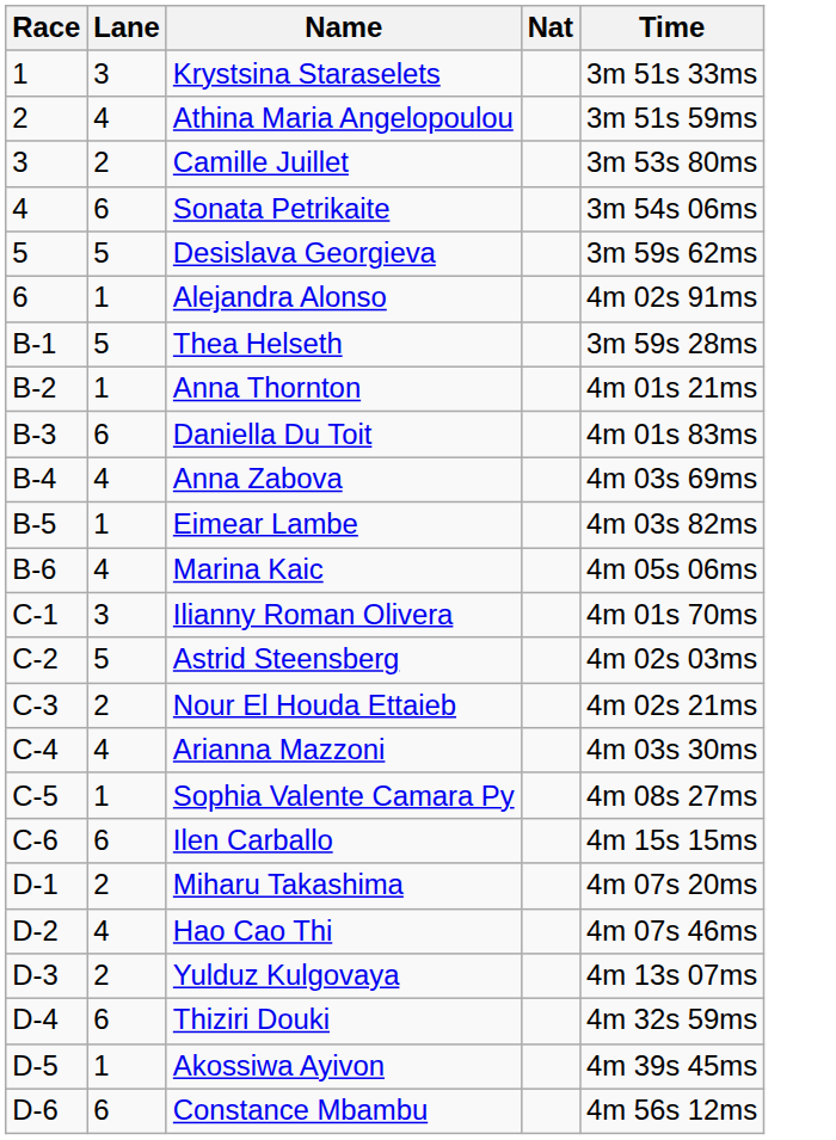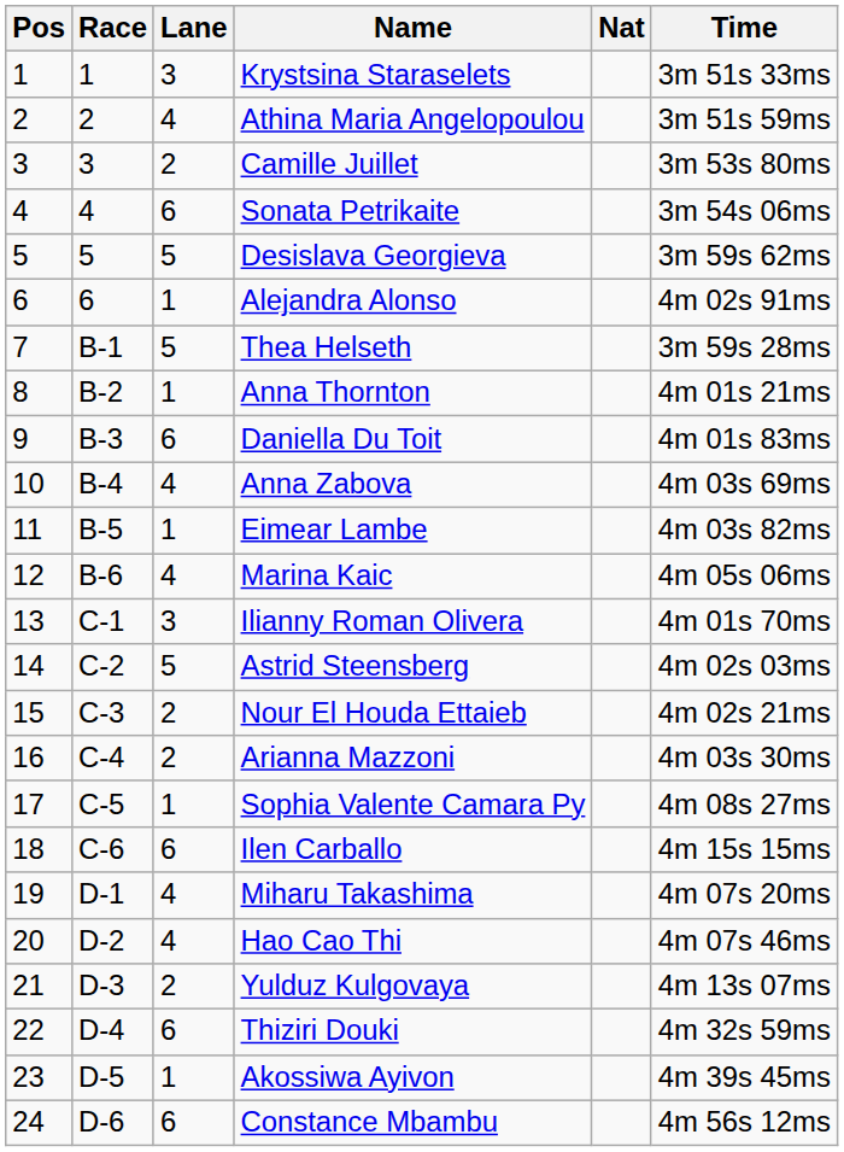 <table class="wikitable sortable">
 <tr>
+<th>Pos</th>
 <th>Race</th>
 <th>Lane</th>
 <th>Name</th>
 <th>Nat</th>
 <th>Time</th>
 </tr>
 <tr>
 <td>1</td>
+<td>1</td>
 <td>3</td>
 <td><a href='#'>Krystsina Staraselets</a></td>
 <td></td>
 <td>3m 51s 33ms</td>
 </tr>
 <tr>
+<td>2</td>
 <td>2</td>
 <td>4</td>
 <td><a href='#'>Athina Maria Angelopoulou</a></td>
 <td></td>
 <td>3m 51s 59ms</td>
 </tr>
 <tr>
 <td>3</td>
+<td>3</td>
 <td>2</td>
 <td><a href='#'>Camille Juillet</a></td>
 <td></td>
 <td>3m 53s 80ms</td>
 </tr>
 <tr>
+<td>4</td>
 <td>4</td>
 <td>6</td>
 <td><a href='#'>Sonata Petrikaite</a></td>
 <td></td>
 <td>3m 54s 06ms</td>
 </tr>
 <tr>
 <td>5</td>
 <td>5</td>
+<td>5</td>
 <td><a href='#'>Desislava Georgieva</a></td>
 <td></td>
 <td>3m 59s 62ms</td>
 </tr>
 <tr>
+<td>6</td>
 <td>6</td>
 <td>1</td>
 <td><a href='#'>Alejandra Alonso</a></td>
 <td></td>
 <td>4m 02s 91ms</td>
 </tr>
 <tr>
+<td>7</td>
 <td>B-1</td>
 <td>5</td>
 <td><a href='#'>Thea Helseth</a></td>
 <td></td>
 <td>3m 59s 28ms</td>
 </tr>
 <tr>
+<td>8</td>
 <td>B-2</td>
 <td>1</td>
 <td><a href='#'>Anna Thornton</a></td>
 <td></td>
 <td>4m 01s 21ms</td>
 </tr>
 <tr>
+<td>9</td>
 <td>B-3</td>
 <td>6</td>
 <td><a href='#'>Daniella Du Toit</a></td>
 <td></td>
 <td>4m 01s 83ms</td>
 </tr>
 <tr>
+<td>10</td>
 <td>B-4</td>
 <td>4</td>
 <td><a href='#'>Anna Zabova</a></td>
 <td></td>
 <td>4m 03s 69ms</td>
 </tr>
 <tr>
+<td>11</td>
 <td>B-5</td>
 <td>1</td>
 <td><a href='#'>Eimear Lambe</a></td>
 <td></td>
 <td>4m 03s 82ms</td>
 </tr>
 <tr>
+<td>12</td>
 <td>B-6</td>
 <td>4</td>
 <td><a href='#'>Marina Kaic</a></td>
 <td></td>
 <td>4m 05s 06ms</td>
 </tr>
 <tr>
+<td>13</td>
 <td>C-1</td>
 <td>3</td>
 <td><a href='#'>Ilianny Roman Olivera</a></td>
 <td></td>
 <td>4m 01s 70ms</td>
 </tr>
 <tr>
+<td>14</td>
 <td>C-2</td>
 <td>5</td>
 <td><a href='#'>Astrid Steensberg</a></td>
 <td></td>
 <td>4m 02s 03ms</td>
 </tr>
 <tr>
+<td>15</td>
 <td>C-3</td>
 <td>2</td>
 <td><a href='#'>Nour El Houda Ettaieb</a></td>
 <td></td>
 <td>4m 02s 21ms</td>
 </tr>
 <tr>
+<td>16</td>
 <td>C-4</td>
-<td>4</td>
+<td>2</td>
 <td><a href='#'>Arianna Mazzoni</a></td>
 <td></td>
 <td>4m 03s 30ms</td>
 </tr>
 <tr>
+<td>17</td>
 <td>C-5</td>
 <td>1</td>
 <td><a href='#'>Sophia Valente Camara Py</a></td>
 <td></td>
 <td>4m 08s 27ms</td>
 </tr>
 <tr>
+<td>18</td>
 <td>C-6</td>
 <td>6</td>
 <td><a href='#'>Ilen Carballo</a></td>
 <td></td>
 <td>4m 15s 15ms</td>
 </tr>
 <tr>
+<td>19</td>
 <td>D-1</td>
-<td>2</td>
+<td>4</td>
 <td><a href='#'>Miharu Takashima</a></td>
 <td></td>
 <td>4m 07s 20ms</td>
 </tr>
 <tr>
+<td>20</td>
 <td>D-2</td>
 <td>4</td>
 <td><a href='#'>Hao Cao Thi</a></td>
 <td></td>
 <td>4m 07s 46ms</td>
 </tr>
 <tr>
+<td>21</td>
 <td>D-3</td>
 <td>2</td>
 <td><a href='#'>Yulduz Kulgovaya</a></td>
 <td></td>
 <td>4m 13s 07ms</td>
 </tr>
 <tr>
+<td>22</td>
 <td>D-4</td>
 <td>6</td>
 <td><a href='#'>Thiziri Douki</a></td>
 <td></td>
 <td>4m 32s 59ms</td>
 </tr>
 <tr>
+<td>23</td>
 <td>D-5</td>
 <td>1</td>
 <td><a href='#'>Akossiwa Ayivon</a></td>
 <td></td>
 <td>4m 39s 45ms</td>
 </tr>
 <tr>
+<td>24</td>
 <td>D-6</td>
 <td>6</td>
 <td><a href='#'>Constance Mbambu</a></td>
 <td></td>
 <td>4m 56s 12ms</td>
 </tr>
 </table>
